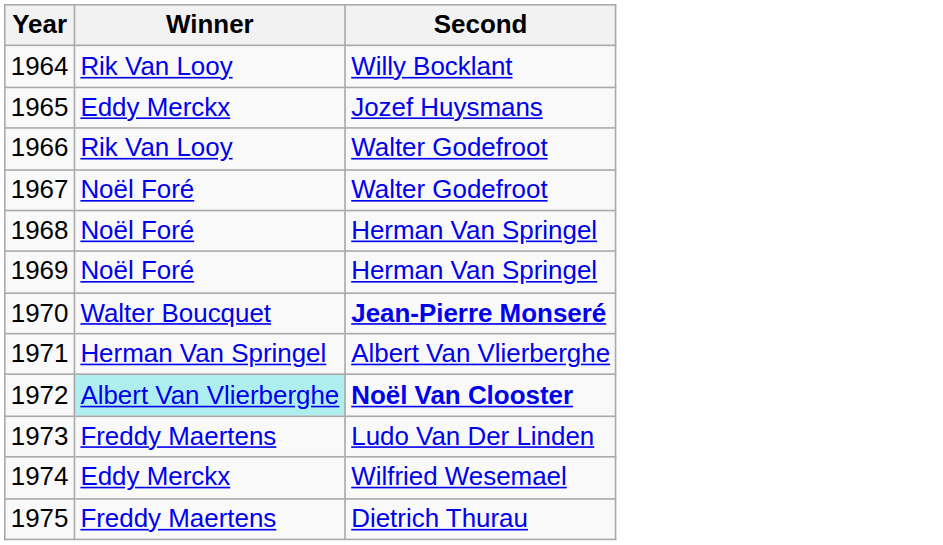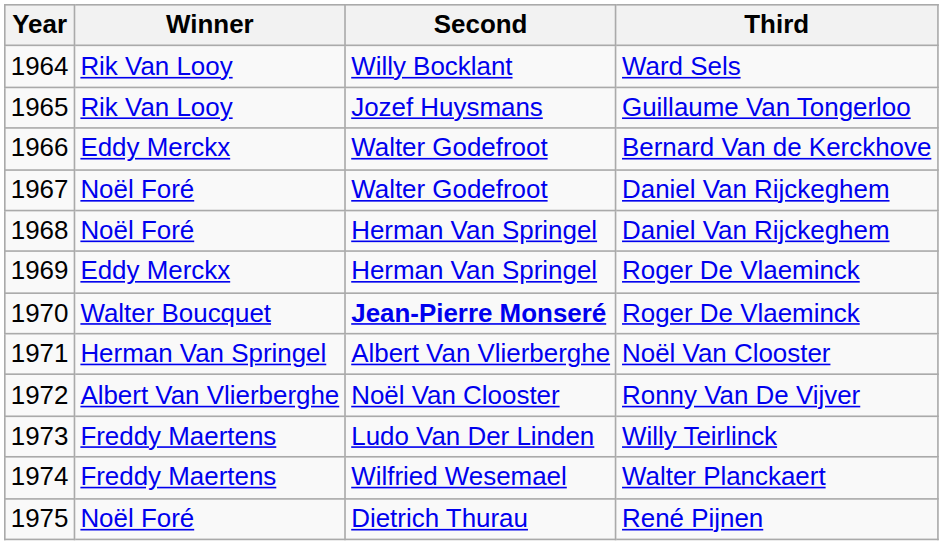 <table class="wikitable">
 <tr>
 <th>Year</th>
 <th>Winner</th>
 <th>Second</th>
+<th>Third</th>
 </tr>
 <tr>
 <td>1964</td>
 <td> <a href='#'>Rik Van Looy</a></td>
 <td> <a href='#'>Willy Bocklant</a></td>
+<td> <a href='#'>Ward Sels</a></td>
 </tr>
 <tr>
 <td>1965</td>
-<td> <a href='#'>Eddy Merckx</a></td>
+<td> <a href='#'>Rik Van Looy</a></td>
 <td> <a href='#'>Jozef Huysmans</a></td>
+<td> <a href='#'>Guillaume Van Tongerloo</a></td>
 </tr>
 <tr>
 <td>1966</td>
-<td> <a href='#'>Rik Van Looy</a></td>
+<td> <a href='#'>Eddy Merckx</a></td>
 <td> <a href='#'>Walter Godefroot</a></td>
+<td> <a href='#'>Bernard Van de Kerckhove</a></td>
 </tr>
 <tr>
 <td>1967</td>
 <td> <a href='#'>Noël Foré</a></td>
 <td> <a href='#'>Walter Godefroot</a></td>
+<td> <a href='#'>Daniel Van Rijckeghem</a></td>
 </tr>
 <tr>
 <td>1968</td>
 <td> <a href='#'>Noël Foré</a></td>
 <td> <a href='#'>Herman Van Springel</a></td>
+<td> <a href='#'>Daniel Van Rijckeghem</a></td>
 </tr>
 <tr>
 <td>1969</td>
-<td> <a href='#'>Noël Foré</a></td>
+<td> <a href='#'>Eddy Merckx</a></td>
 <td> <a href='#'>Herman Van Springel</a></td>
+<td> <a href='#'>Roger De Vlaeminck</a></td>
 </tr>
 <tr>
 <td>1970</td>
 <td> <a href='#'>Walter Boucquet</a></td>
 <td><strong> <a href='#'>Jean-Pierre Monseré</a></strong></td>
+<td> <a href='#'>Roger De Vlaeminck</a></td>
 </tr>
 <tr>
 <td>1971</td>
 <td> <a href='#'>Herman Van Springel</a></td>
 <td> <a href='#'>Albert Van Vlierberghe</a></td>
+<td> <a href='#'>Noël Van Clooster</a></td>
 </tr>
 <tr>
 <td>1972</td>
-<td style="background: paleturquoise;"> <a href='#'>Albert Van Vlierberghe</a></td>
-<td><strong> <a href='#'>Noël Van Clooster</a></strong></td>
+<td> <a href='#'>Albert Van Vlierberghe</a></td>
+<td> <a href='#'>Noël Van Clooster</a></td>
+<td> <a href='#'>Ronny Van De Vijver</a></td>
 </tr>
 <tr>
 <td>1973</td>
 <td> <a href='#'>Freddy Maertens</a></td>
 <td> <a href='#'>Ludo Van Der Linden</a></td>
+<td> <a href='#'>Willy Teirlinck</a></td>
 </tr>
 <tr>
 <td>1974</td>
-<td> <a href='#'>Eddy Merckx</a></td>
+<td> <a href='#'>Freddy Maertens</a></td>
 <td> <a href='#'>Wilfried Wesemael</a></td>
+<td> <a href='#'>Walter Planckaert</a></td>
 </tr>
 <tr>
 <td>1975</td>
-<td> <a href='#'>Freddy Maertens</a></td>
+<td> <a href='#'>Noël Foré</a></td>
 <td> <a href='#'>Dietrich Thurau</a></td>
+<td> <a href='#'>René Pijnen</a></td>
 </tr>
 </table>
